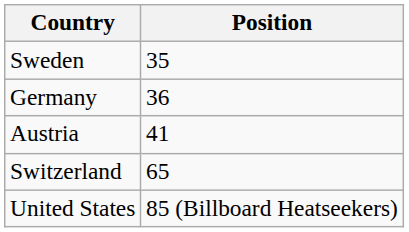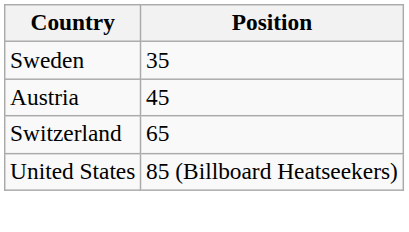 <table class="wikitable">
 <tr>
 <th>Country</th>
 <th>Position</th>
 </tr>
 <tr>
 <td>Sweden</td>
 <td>35</td>
 </tr>
 <tr>
-<td>Germany</td>
-<td>36</td>
-</tr>
-<tr>
 <td>Austria</td>
-<td>41</td>
+<td>45</td>
 </tr>
 <tr>
 <td>Switzerland</td>
 <td>65</td>
 </tr>
 <tr>
 <td>United States</td>
 <td>85 (Billboard Heatseekers)</td>
 </tr>
 </table>
